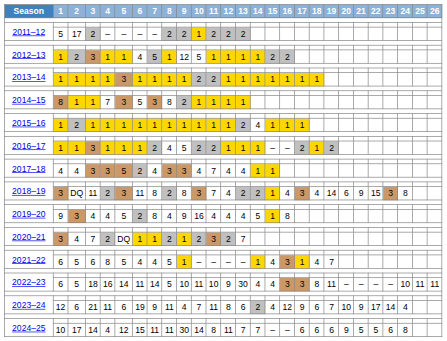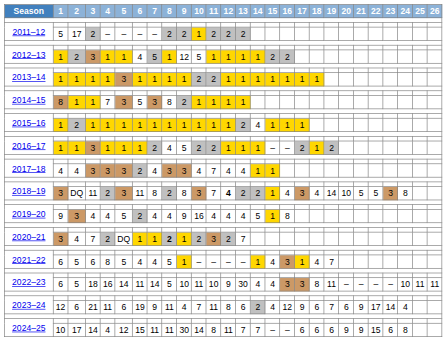 <table cellpadding="3" cellspacing="0" border="1" style="background:#ffffff; font-size:80%; line-height:13px; border:grey solid 1px; border-collapse:collapse;">
 <tr style="background:#ccc; text-align:center; color:white">
 <td style="background:#4180be;" width="65px"><strong>Season</strong></td>
 <td style="background:#8CB2D8;" width="15px"><strong>1</strong></td>
 <td style="background:#8CB2D8;" width="15px"><strong>2</strong></td>
 <td style="background:#8CB2D8;" width="15px"><strong>3</strong></td>
 <td style="background:#8CB2D8;" width="15px"><strong>4</strong></td>
 <td style="background:#8CB2D8;" width="15px"><strong>5</strong></td>
 <td style="background:#8CB2D8;" width="15px"><strong>6</strong></td>
 <td style="background:#8CB2D8;" width="15px"><strong>7</strong></td>
 <td style="background:#8CB2D8;" width="15px"><strong>8</strong></td>
 <td style="background:#8CB2D8;" width="15px"><strong>9</strong></td>
 <td style="background:#8CB2D8;" width="15px"><strong>10</strong></td>
 <td style="background:#8CB2D8;" width="15px"><strong>11</strong></td>
 <td style="background:#8CB2D8;" width="15px"><strong>12</strong></td>
 <td style="background:#8CB2D8;" width="15px"><strong>13</strong></td>
 <td style="background:#8CB2D8;" width="15px"><strong>14</strong></td>
 <td style="background:#8CB2D8;" width="15px"><strong>15</strong></td>
 <td style="background:#8CB2D8;" width="15px"><strong>16</strong></td>
 <td style="background:#8CB2D8;" width="15px"><strong>17</strong></td>
 <td style="background:#8CB2D8;" width="15px"><strong>18</strong></td>
 <td style="background:#8CB2D8;" width="15px"><strong>19</strong></td>
 <td style="background:#8CB2D8;" width="15px"><strong>20</strong></td>
 <td style="background:#8CB2D8;" width="15px"><strong>21</strong></td>
 <td style="background:#8CB2D8;" width="15px"><strong>22</strong></td>
 <td style="background:#8CB2D8;" width="15px"><strong>23</strong></td>
 <td style="background:#8CB2D8;" width="15px"><strong>24</strong></td>
 <td style="background:#8CB2D8;" width="15px"><strong>25</strong></td>
 <td style="background:#8CB2D8;" width="15px"><strong>26</strong></td>
 </tr>
 <tr>
 <td colspan="27"></td>
 </tr>
 <tr align=center>
 <td rowspan=2><a href='#'>2011–12</a></td>
 <th></th>
 <th></th>
 <th></th>
 <th></th>
 <th></th>
 <th></th>
 <th></th>
 <th></th>
 <th></th>
 <th></th>
 <th></th>
 <th></th>
 <th></th>
 <th></th>
 <th></th>
 <th></th>
 <th></th>
 <th></th>
 <th></th>
 <th></th>
 <th></th>
 <th></th>
 <th></th>
 <th></th>
 <th></th>
 <th></th>
 </tr>
 <tr align=center>
 <td>5</td>
 <td>17</td>
 <td bgcolor=silver>2</td>
 <td>–</td>
 <td>–</td>
 <td>–</td>
 <td>–</td>
 <td bgcolor=silver>2</td>
 <td bgcolor=silver>2</td>
 <td bgcolor=gold>1</td>
 <td bgcolor=silver>2</td>
 <td bgcolor=silver>2</td>
 <td bgcolor=silver>2</td>
 <td></td>
 <td></td>
 <td></td>
 <td></td>
 <td></td>
 <td></td>
 <td></td>
 <td></td>
 <td></td>
 <td></td>
 <td></td>
 <td></td>
 <td></td>
 </tr>
 <tr>
 <td colspan="27"></td>
 </tr>
 <tr align=center>
 <td rowspan=2><a href='#'>2012–13</a></td>
 <th></th>
 <th></th>
 <th></th>
 <th></th>
 <th></th>
 <th></th>
 <th></th>
 <th></th>
 <th></th>
 <th></th>
 <th></th>
 <th></th>
 <th></th>
 <th></th>
 <th></th>
 <th></th>
 <th></th>
 <th></th>
 <th></th>
 <th></th>
 <th></th>
 <th></th>
 <th></th>
 <th></th>
 <th></th>
 <th></th>
 </tr>
 <tr align=center>
 <td bgcolor=gold>1</td>
 <td bgcolor=silver>2</td>
 <td bgcolor=#CC9966>3</td>
 <td bgcolor=gold>1</td>
 <td bgcolor=gold>1</td>
 <td>4</td>
 <td bgcolor=silver>5</td>
 <td bgcolor=gold>1</td>
 <td>12</td>
 <td>5</td>
 <td bgcolor=gold>1</td>
 <td bgcolor=gold>1</td>
 <td bgcolor=gold>1</td>
 <td bgcolor=gold>1</td>
 <td bgcolor=silver>2</td>
 <td bgcolor=silver>2</td>
 <td></td>
 <td></td>
 <td></td>
 <td></td>
 <td></td>
 <td></td>
 <td></td>
 <td></td>
 <td></td>
 <td></td>
 </tr>
 <tr>
 <td colspan="27"></td>
 </tr>
 <tr align=center>
 <td rowspan=2><a href='#'>2013–14</a></td>
 <th></th>
 <th></th>
 <th></th>
 <th></th>
 <th></th>
 <th></th>
 <th></th>
 <th></th>
 <th></th>
 <th></th>
 <th></th>
 <th></th>
 <th></th>
 <th></th>
 <th></th>
 <th></th>
 <th></th>
 <th></th>
 <th></th>
 <th></th>
 <th></th>
 <th></th>
 <th></th>
 <th></th>
 <th></th>
 <th></th>
 </tr>
 <tr align=center>
 <td bgcolor=gold>1</td>
 <td bgcolor=gold>1</td>
 <td bgcolor=gold>1</td>
 <td bgcolor=gold>1</td>
 <td bgcolor=#CC9966>3</td>
 <td bgcolor=gold>1</td>
 <td bgcolor=gold>1</td>
 <td bgcolor=gold>1</td>
 <td bgcolor=gold>1</td>
 <td bgcolor=silver>2</td>
 <td bgcolor=silver>2</td>
 <td bgcolor=gold>1</td>
 <td bgcolor=gold>1</td>
 <td bgcolor=gold>1</td>
 <td bgcolor=gold>1</td>
 <td bgcolor=gold>1</td>
 <td bgcolor=gold>1</td>
 <td bgcolor=gold>1</td>
 <td></td>
 <td></td>
 <td></td>
 <td></td>
 <td></td>
 <td></td>
 <td></td>
 <td></td>
 </tr>
 <tr>
 <td colspan="27"></td>
 </tr>
 <tr align=center>
 <td rowspan=2><a href='#'>2014–15</a></td>
 <th></th>
 <th></th>
 <th></th>
 <th></th>
 <th></th>
 <th></th>
 <th></th>
 <th></th>
 <th></th>
 <th></th>
 <th></th>
 <th></th>
 <th></th>
 <th></th>
 <th></th>
 <th></th>
 <th></th>
 <th></th>
 <th></th>
 <th></th>
 <th></th>
 <th></th>
 <th></th>
 <th></th>
 <th></th>
 <th></th>
 </tr>
 <tr align=center>
 <td bgcolor=#CC9966>8</td>
 <td bgcolor=gold>1</td>
 <td bgcolor=gold>1</td>
 <td>7</td>
 <td bgcolor=#CC9966>3</td>
 <td>5</td>
 <td bgcolor=#CC9966>3</td>
 <td>8</td>
 <td bgcolor=silver>2</td>
 <td bgcolor=gold>1</td>
 <td bgcolor=gold>1</td>
 <td bgcolor=gold>1</td>
 <td bgcolor=gold>1</td>
 <td></td>
 <td></td>
 <td></td>
 <td></td>
 <td></td>
 <td></td>
 <td></td>
 <td></td>
 <td></td>
 <td></td>
 <td></td>
 <td></td>
 <td></td>
 </tr>
 <tr>
 <td colspan="27"></td>
 </tr>
 <tr align=center>
 <td rowspan=2 width=66px><a href='#'>2015–16</a></td>
 <th></th>
 <th></th>
 <th></th>
 <th></th>
 <th></th>
 <th></th>
 <th></th>
 <th></th>
 <th></th>
 <th></th>
 <th></th>
 <th></th>
 <th></th>
 <th></th>
 <th></th>
 <th></th>
 <th></th>
 <th></th>
 <th></th>
 <th></th>
 <th></th>
 <th></th>
 <th></th>
 <th></th>
 <th></th>
 <th></th>
 </tr>
 <tr align=center>
 <td bgcolor=gold>1</td>
 <td bgcolor=silver>2</td>
 <td bgcolor=gold>1</td>
 <td bgcolor=gold>1</td>
 <td bgcolor=gold>1</td>
 <td bgcolor=gold>1</td>
 <td bgcolor=gold>1</td>
 <td bgcolor=gold>1</td>
 <td bgcolor=gold>1</td>
 <td bgcolor=gold>1</td>
 <td bgcolor=gold>1</td>
 <td bgcolor=gold>1</td>
 <td bgcolor=silver>2</td>
 <td>4</td>
 <td bgcolor=gold>1</td>
 <td bgcolor=gold>1</td>
 <td bgcolor=gold>1</td>
 <td></td>
 <td></td>
 <td></td>
 <td></td>
 <td></td>
 <td></td>
 <td></td>
 <td></td>
 <td></td>
 </tr>
 <tr>
 <td colspan="27"></td>
 </tr>
 <tr align=center>
 <td rowspan=2 width=66px><a href='#'>2016–17</a></td>
 <th></th>
 <th></th>
 <th></th>
 <th></th>
 <th></th>
 <th></th>
 <th></th>
 <th></th>
 <th></th>
 <th></th>
 <th></th>
 <th></th>
 <th></th>
 <th></th>
 <th></th>
 <th></th>
 <th></th>
 <th></th>
 <th></th>
 <th></th>
 <th></th>
 <th></th>
 <th></th>
 <th></th>
 <th></th>
 <th></th>
 </tr>
 <tr align=center>
 <td bgcolor=gold>1</td>
 <td bgcolor=gold>1</td>
 <td bgcolor=#CC9966>3</td>
 <td bgcolor=gold>1</td>
 <td bgcolor=gold>1</td>
 <td bgcolor=gold>1</td>
 <td bgcolor=silver>2</td>
 <td>4</td>
 <td>5</td>
 <td bgcolor=silver>2</td>
 <td bgcolor=silver>2</td>
 <td bgcolor=gold>1</td>
 <td bgcolor=gold>1</td>
 <td bgcolor=gold>1</td>
 <td>–</td>
 <td>–</td>
 <td bgcolor=silver>2</td>
 <td bgcolor=gold>1</td>
 <td bgcolor=silver>2</td>
 <td></td>
 <td></td>
 <td></td>
 <td></td>
 <td></td>
 <td></td>
 <td></td>
 </tr>
 <tr>
 <td colspan="27"></td>
 </tr>
 <tr align=center>
 <td rowspan=2 width=66px><a href='#'>2017–18</a></td>
 <th></th>
 <th></th>
 <th></th>
 <th></th>
 <th></th>
 <th></th>
 <th></th>
 <th></th>
 <th></th>
 <th></th>
 <th></th>
 <th></th>
 <th></th>
 <th></th>
 <th></th>
 <th></th>
 <th></th>
 <th></th>
 <th></th>
 <th></th>
 <th></th>
 <th></th>
 <th></th>
 <th></th>
 <th></th>
 <th></th>
 </tr>
 <tr align=center>
 <td>4</td>
 <td>4</td>
 <td bgcolor=#CC9966>3</td>
 <td bgcolor=#CC9966>3</td>
-<td bgcolor=#CC9966>5</td>
+<td bgcolor=#CC9966>3</td>
 <td bgcolor=silver>2</td>
 <td>4</td>
 <td bgcolor=#CC9966>3</td>
 <td bgcolor=#CC9966>3</td>
 <td>4</td>
 <td>7</td>
 <td>4</td>
 <td>4</td>
 <td bgcolor=gold>1</td>
 <td bgcolor=gold>1</td>
 <td></td>
 <td></td>
 <td></td>
 <td></td>
 <td></td>
 <td></td>
 <td></td>
 <td></td>
 <td></td>
 <td></td>
 <td></td>
 </tr>
 <tr>
 <td colspan="27"></td>
 </tr>
 <tr align=center>
 <td rowspan=2 width=66px><a href='#'>2018–19</a></td>
 <th></th>
 <th></th>
 <th></th>
 <th></th>
 <th></th>
 <th></th>
 <th></th>
 <th></th>
 <th></th>
 <th></th>
 <th></th>
 <th></th>
 <th></th>
 <th></th>
 <th></th>
 <th></th>
 <th></th>
 <th></th>
 <th></th>
 <th></th>
 <th></th>
 <th></th>
 <th></th>
 <th></th>
 <th></th>
 <th></th>
 </tr>
 <tr align=center>
 <td bgcolor=#CC9966>3</td>
 <td>DQ</td>
 <td>11</td>
 <td bgcolor=silver>2</td>
 <td bgcolor=#CC9966>3</td>
 <td>11</td>
 <td>8</td>
 <td bgcolor=silver>2</td>
 <td>8</td>
 <td bgcolor=#CC9966>3</td>
 <td>7</td>
-<td>4</td>
+<td><strong>4</strong></td>
 <td bgcolor=silver>2</td>
 <td bgcolor=silver>2</td>
 <td bgcolor=gold>1</td>
 <td>4</td>
 <td bgcolor=#CC9966>3</td>
 <td>4</td>
 <td>14</td>
-<td>6</td>
-<td>9</td>
-<td>15</td>
+<td>10</td>
+<td>5</td>
+<td>5</td>
 <td bgcolor=#CC9966>3</td>
 <td>8</td>
 <td></td>
 <td></td>
 </tr>
 <tr>
 <td colspan="27"></td>
 </tr>
 <tr align=center>
 <td rowspan=2 width=66px><a href='#'>2019–20</a></td>
 <th></th>
 <th></th>
 <th></th>
 <th></th>
 <th></th>
 <th></th>
 <th></th>
 <th></th>
 <th></th>
 <th></th>
 <th></th>
 <th></th>
 <th></th>
 <th></th>
 <th></th>
 <th></th>
 <th></th>
 <th></th>
 <th></th>
 <th></th>
 <th></th>
 <th></th>
 <th></th>
 <th></th>
 <th></th>
 <th></th>
 </tr>
 <tr align=center>
 <td>9</td>
 <td bgcolor=#CC9966>3</td>
 <td>4</td>
 <td>4</td>
 <td>5</td>
 <td bgcolor=silver>2</td>
-<td>8</td>
+<td>4</td>
 <td>4</td>
 <td>9</td>
 <td>16</td>
 <td>4</td>
 <td>4</td>
 <td>4</td>
 <td>5</td>
 <td bgcolor=gold>1</td>
 <td>8</td>
 <td></td>
 <td></td>
 <td></td>
 <td></td>
 <td></td>
 <td></td>
 <td></td>
 <td></td>
 <td></td>
 <td></td>
 </tr>
 <tr>
 <td colspan="27"></td>
 </tr>
 <tr align=center>
 <td rowspan=2 width=66px><a href='#'>2020–21</a></td>
 <th></th>
 <th></th>
 <th></th>
 <th></th>
 <th></th>
 <th></th>
 <th></th>
 <th></th>
 <th></th>
 <th></th>
 <th></th>
 <th></th>
 <th></th>
 <th></th>
 <th></th>
 <th></th>
 <th></th>
 <th></th>
 <th></th>
 <th></th>
 <th></th>
 <th></th>
 <th></th>
 <th></th>
 <th></th>
 <th></th>
 </tr>
 <tr align=center>
 <td bgcolor=#CC9966>3</td>
 <td>4</td>
 <td>7</td>
 <td bgcolor=silver>2</td>
 <td>DQ</td>
 <td bgcolor=gold>1</td>
 <td bgcolor=gold>1</td>
-<td bgcolor=silver>2</td>
+<td bgcolor=silver><strong>2</strong></td>
 <td bgcolor=gold>1</td>
 <td bgcolor=silver>2</td>
 <td bgcolor=#CC9966>3</td>
 <td bgcolor=silver>2</td>
 <td>7</td>
 <td></td>
 <td></td>
 <td></td>
 <td></td>
 <td></td>
 <td></td>
 <td></td>
 <td></td>
 <td></td>
 <td></td>
 <td></td>
 <td></td>
 <td></td>
 </tr>
 <tr>
 <td colspan="27"></td>
 </tr>
 <tr align=center>
 <td rowspan=2 width=66px><a href='#'>2021–22</a></td>
 <th></th>
 <th></th>
 <th></th>
 <th></th>
 <th></th>
 <th></th>
 <th></th>
 <th></th>
 <th></th>
 <th></th>
 <th></th>
 <th></th>
 <th></th>
 <th></th>
 <th></th>
 <th></th>
 <th></th>
 <th></th>
 <th></th>
 <th></th>
 <th></th>
 <th></th>
 <th></th>
 <th></th>
 <th></th>
 <th></th>
 </tr>
 <tr align=center>
 <td>6</td>
 <td>5</td>
 <td>6</td>
 <td>8</td>
 <td>5</td>
 <td>4</td>
 <td>4</td>
 <td>5</td>
 <td bgcolor=gold>1</td>
 <td>–</td>
 <td>–</td>
 <td>–</td>
 <td>–</td>
 <td bgcolor=gold>1</td>
 <td>4</td>
 <td bgcolor=#CC9966>3</td>
 <td bgcolor=gold>1</td>
 <td>4</td>
 <td>7</td>
 <td></td>
 <td></td>
 <td></td>
 <td></td>
 <td></td>
 <td></td>
 <td></td>
 </tr>
 <tr>
 <td colspan="27"></td>
 </tr>
 <tr align=center>
 <td rowspan=2 width=66px><a href='#'>2022–23</a></td>
 <th></th>
 <th></th>
 <th></th>
 <th></th>
 <th></th>
 <th></th>
 <th></th>
 <th></th>
 <th></th>
 <th></th>
 <th></th>
 <th></th>
 <th></th>
 <th></th>
 <th></th>
 <th></th>
 <th></th>
 <th></th>
 <th></th>
 <th></th>
 <th></th>
 <th></th>
 <th></th>
 <th></th>
 <th></th>
 <th></th>
 </tr>
 <tr align=center>
 <td>6</td>
 <td>5</td>
 <td>18</td>
 <td>16</td>
 <td>14</td>
 <td>11</td>
 <td>14</td>
 <td>5</td>
 <td>10</td>
 <td>11</td>
 <td>10</td>
 <td>9</td>
 <td>30</td>
 <td>4</td>
 <td>4</td>
 <td bgcolor=#CC9966>3</td>
 <td bgcolor=#CC9966>3</td>
 <td>8</td>
 <td>11</td>
 <td>–</td>
 <td>–</td>
 <td>–</td>
 <td>–</td>
 <td>10</td>
 <td>11</td>
 <td>11</td>
 </tr>
 <tr>
 <td colspan="27"></td>
 </tr>
 <tr align=center>
 <td rowspan=2 width=66px><a href='#'>2023–24</a></td>
 <th></th>
 <th></th>
 <th></th>
 <th></th>
 <th></th>
 <th></th>
 <th></th>
 <th></th>
 <th></th>
 <th></th>
 <th></th>
 <th></th>
 <th></th>
 <th></th>
 <th></th>
 <th></th>
 <th></th>
 <th></th>
 <th></th>
 <th></th>
 <th></th>
 <th></th>
 <th></th>
 <th></th>
 <th></th>
 <th></th>
 </tr>
 <tr align=center>
 <td>12</td>
 <td>6</td>
 <td>21</td>
 <td>11</td>
 <td>6</td>
 <td>19</td>
 <td>9</td>
 <td>11</td>
 <td>4</td>
 <td>7</td>
 <td>11</td>
 <td>8</td>
 <td>6</td>
 <td bgcolor=silver>2</td>
 <td>4</td>
 <td>12</td>
 <td>9</td>
 <td>6</td>
 <td>7</td>
-<td>10</td>
+<td>6</td>
 <td>9</td>
 <td>17</td>
 <td>14</td>
 <td>4</td>
 <td></td>
 <td></td>
 </tr>
 <tr>
 <td colspan=27></td>
 </tr>
 <tr align=center>
 <td rowspan=2 width=66px><a href='#'>2024–25</a></td>
 <th></th>
 <th></th>
 <th></th>
 <th></th>
 <th></th>
 <th></th>
 <th></th>
 <th></th>
 <th></th>
 <th></th>
 <th></th>
 <th></th>
 <th></th>
 <th></th>
 <th></th>
 <th></th>
 <th></th>
 <th></th>
 <th></th>
 <th></th>
 <th></th>
 <th></th>
 <th></th>
 <th></th>
 <th></th>
 <th></th>
 </tr>
 <tr align=center>
 <td>10</td>
 <td>17</td>
 <td>14</td>
 <td>4</td>
 <td>12</td>
 <td>15</td>
 <td>11</td>
 <td>11</td>
 <td>30</td>
 <td>14</td>
 <td>8</td>
 <td>11</td>
 <td>7</td>
 <td>7</td>
 <td>–</td>
 <td>–</td>
 <td>6</td>
 <td>6</td>
 <td>6</td>
 <td>9</td>
-<td>5</td>
-<td>5</td>
+<td>9</td>
+<td>15</td>
 <td>6</td>
 <td>8</td>
 <td></td>
 </tr>
 </table>
